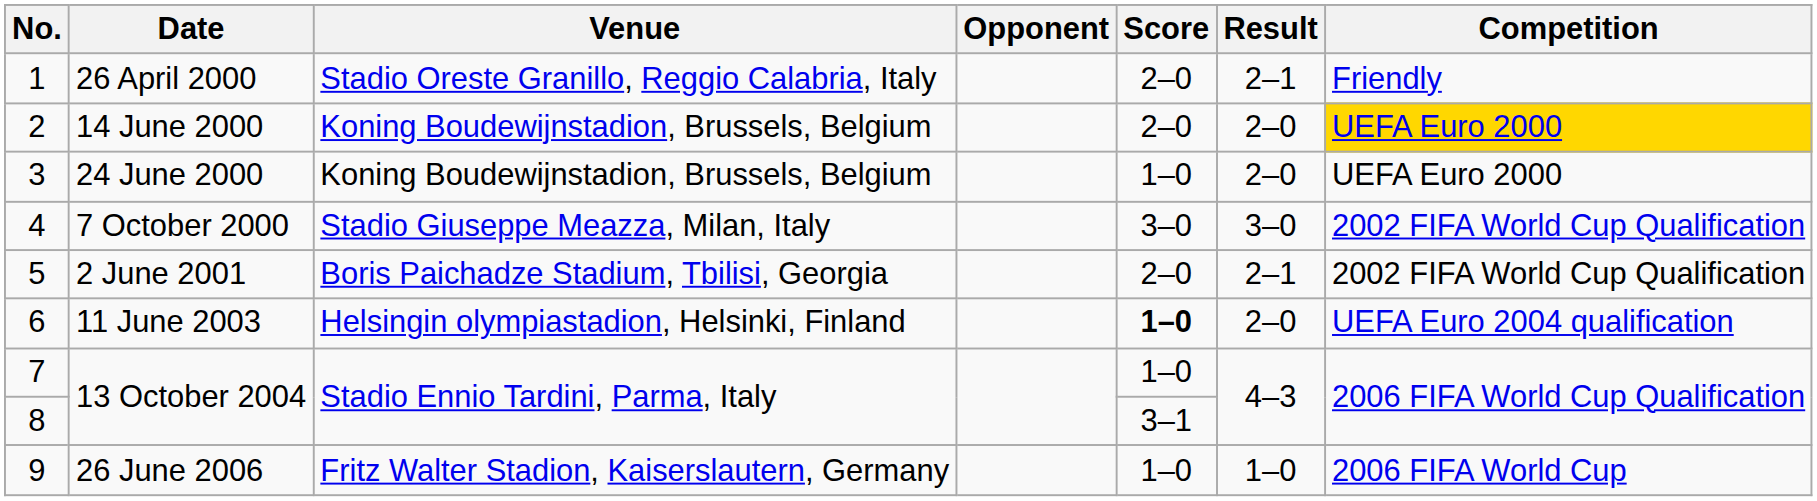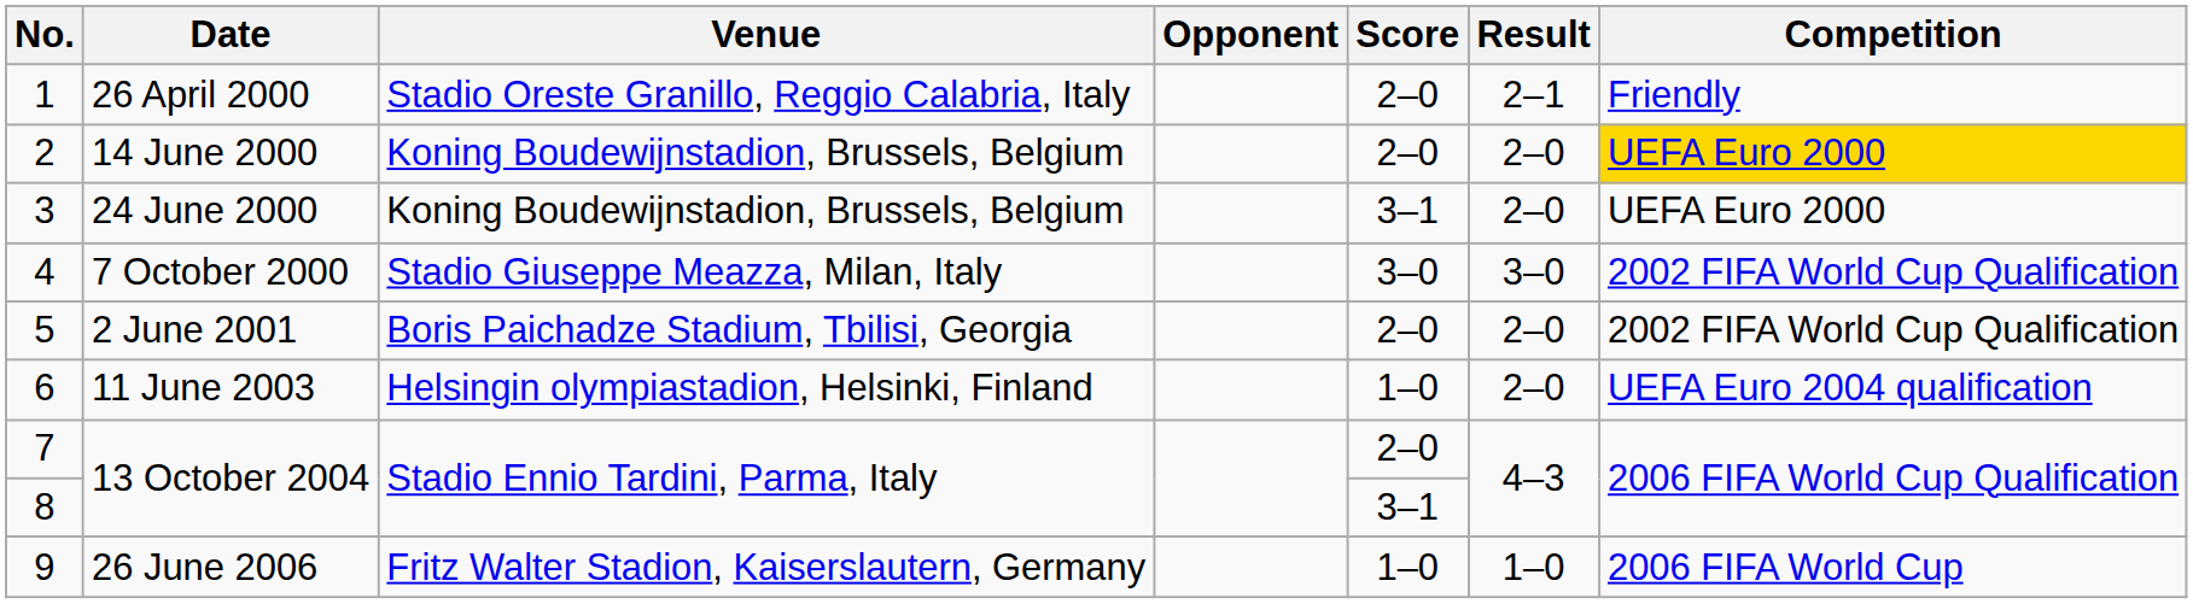 <table class="wikitable sortable">
 <tr>
 <th scope="col">No.</th>
 <th scope="col">Date</th>
 <th scope="col">Venue</th>
 <th scope="col">Opponent</th>
 <th scope="col">Score</th>
 <th scope="col">Result</th>
 <th scope="col">Competition</th>
 </tr>
 <tr>
 <td align="center">1</td>
 <td>26 April 2000</td>
 <td><a href='#'>Stadio Oreste Granillo</a>, <a href='#'>Reggio Calabria</a>, Italy</td>
 <td></td>
 <td align="center">2–0</td>
 <td align="center">2–1</td>
 <td><a href='#'>Friendly</a></td>
 </tr>
 <tr>
 <td align="center">2</td>
 <td>14 June 2000</td>
 <td><a href='#'>Koning Boudewijnstadion</a>, Brussels, Belgium</td>
 <td></td>
 <td align="center">2–0</td>
 <td align="center">2–0</td>
 <td style="background: gold;"><a href='#'>UEFA Euro 2000</a></td>
 </tr>
 <tr>
 <td align="center">3</td>
 <td>24 June 2000</td>
 <td>Koning Boudewijnstadion, Brussels, Belgium</td>
 <td></td>
-<td align="center">1–0</td>
+<td align="center">3–1</td>
 <td align="center">2–0</td>
 <td>UEFA Euro 2000</td>
 </tr>
 <tr>
 <td align="center">4</td>
 <td>7 October 2000</td>
 <td><a href='#'>Stadio Giuseppe Meazza</a>, Milan, Italy</td>
 <td></td>
 <td align="center">3–0</td>
 <td align="center">3–0</td>
 <td><a href='#'>2002 FIFA World Cup Qualification</a></td>
 </tr>
 <tr>
 <td align="center">5</td>
 <td>2 June 2001</td>
 <td><a href='#'>Boris Paichadze Stadium</a>, <a href='#'>Tbilisi</a>, Georgia</td>
 <td></td>
 <td align="center">2–0</td>
-<td align="center">2–1</td>
+<td align="center">2–0</td>
 <td>2002 FIFA World Cup Qualification</td>
 </tr>
 <tr>
 <td align="center">6</td>
 <td>11 June 2003</td>
 <td><a href='#'>Helsingin olympiastadion</a>, Helsinki, Finland</td>
 <td></td>
-<td align="center"><strong>1–0</strong></td>
+<td align="center">1–0</td>
 <td align="center">2–0</td>
 <td><a href='#'>UEFA Euro 2004 qualification</a></td>
 </tr>
 <tr>
 <td align="center">7</td>
 <td rowspan="2">13 October 2004</td>
 <td rowspan="2"><a href='#'>Stadio Ennio Tardini</a>, <a href='#'>Parma</a>, Italy</td>
 <td rowspan="2"></td>
-<td align="center">1–0</td>
+<td align="center">2–0</td>
 <td rowspan="2" align="center">4–3</td>
 <td rowspan="2"><a href='#'>2006 FIFA World Cup Qualification</a></td>
 </tr>
 <tr>
 <td align="center">8</td>
 <td align="center">3–1</td>
 </tr>
 <tr>
 <td align="center">9</td>
 <td>26 June 2006</td>
 <td><a href='#'>Fritz Walter Stadion</a>, <a href='#'>Kaiserslautern</a>, Germany</td>
 <td></td>
 <td align="center">1–0</td>
 <td align="center">1–0</td>
 <td><a href='#'>2006 FIFA World Cup</a></td>
 </tr>
 </table>
